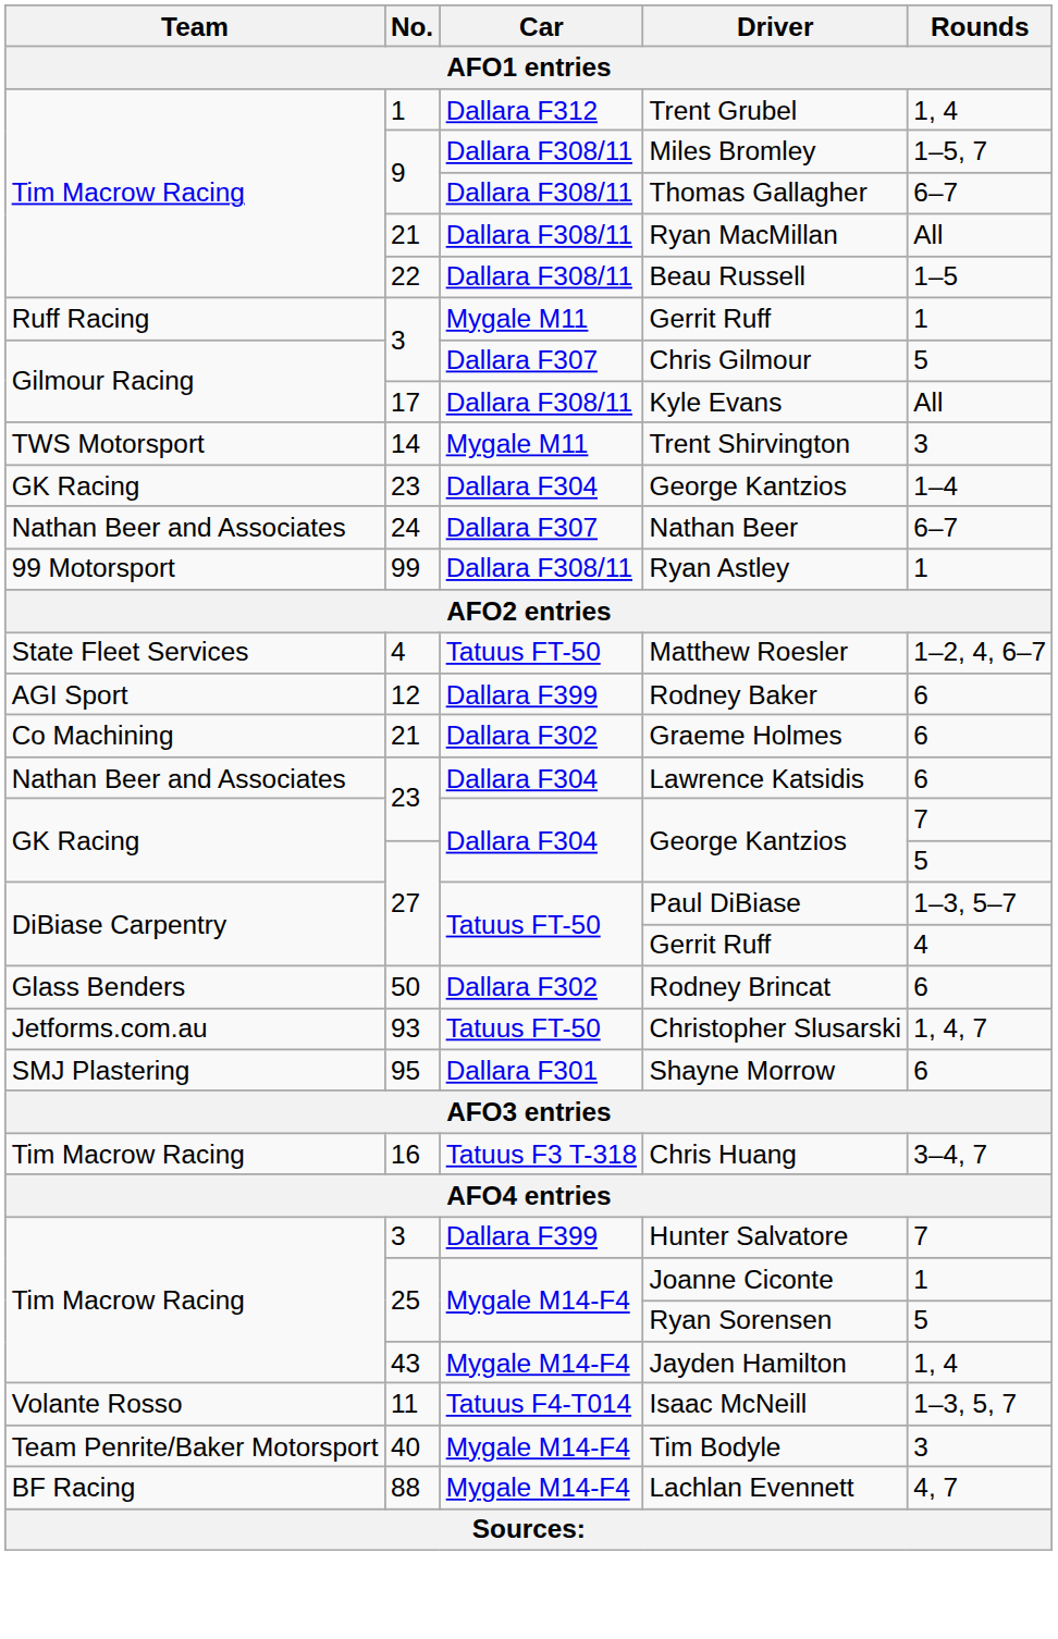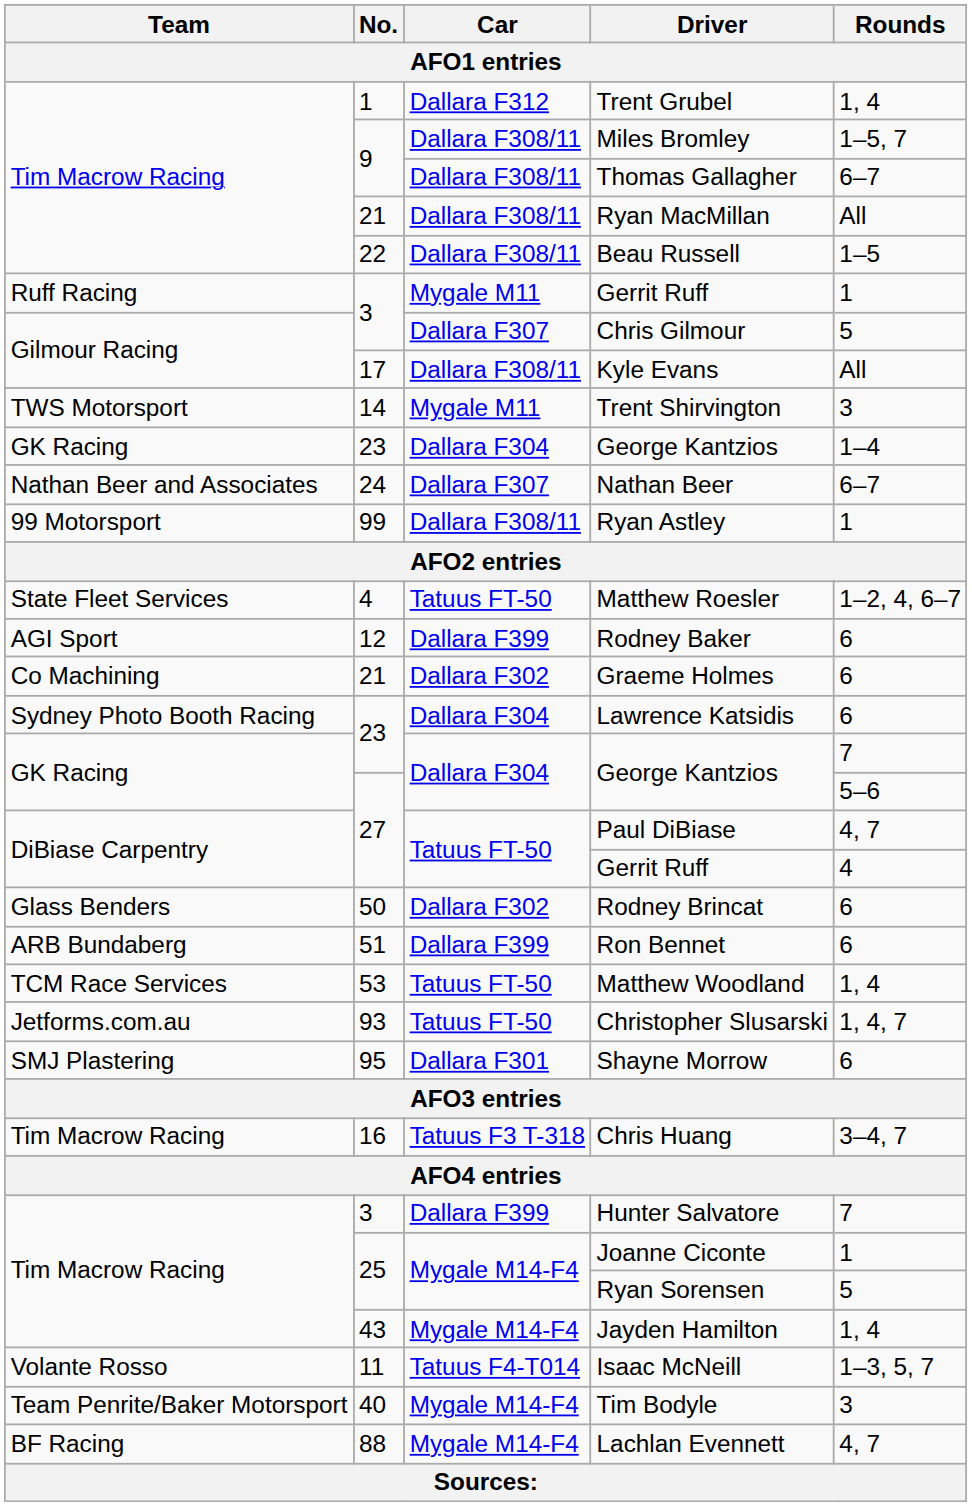 <table class="wikitable" style="font-size:85%">
 <tr>
 <th>Team</th>
 <th>No.</th>
 <th>Car</th>
 <th>Driver</th>
 <th>Rounds</th>
 </tr>
 <tr>
 <th colspan="5">AFO1 entries</th>
 </tr>
 <tr>
 <td rowspan="5"><a href='#'>Tim Macrow Racing</a></td>
 <td>1</td>
 <td><a href='#'>Dallara F312</a></td>
 <td>Trent Grubel</td>
 <td>1, 4</td>
 </tr>
 <tr>
 <td rowspan="2">9</td>
 <td><a href='#'>Dallara F308/11</a></td>
 <td>Miles Bromley</td>
 <td>1–5, 7</td>
 </tr>
 <tr>
 <td><a href='#'>Dallara F308/11</a></td>
 <td>Thomas Gallagher</td>
 <td>6–7</td>
 </tr>
 <tr>
 <td>21</td>
 <td><a href='#'>Dallara F308/11</a></td>
 <td>Ryan MacMillan</td>
 <td>All</td>
 </tr>
 <tr>
 <td>22</td>
 <td><a href='#'>Dallara F308/11</a></td>
 <td>Beau Russell</td>
 <td>1–5</td>
 </tr>
 <tr>
 <td>Ruff Racing</td>
 <td rowspan="2">3</td>
 <td><a href='#'>Mygale M11</a></td>
 <td>Gerrit Ruff</td>
 <td>1</td>
 </tr>
 <tr>
 <td rowspan="2">Gilmour Racing</td>
 <td><a href='#'>Dallara F307</a></td>
 <td>Chris Gilmour</td>
 <td>5</td>
 </tr>
 <tr>
 <td>17</td>
 <td><a href='#'>Dallara F308/11</a></td>
 <td>Kyle Evans</td>
 <td>All</td>
 </tr>
 <tr>
 <td>TWS Motorsport</td>
 <td>14</td>
 <td><a href='#'>Mygale M11</a></td>
 <td>Trent Shirvington</td>
 <td>3</td>
 </tr>
 <tr>
 <td>GK Racing</td>
 <td>23</td>
 <td><a href='#'>Dallara F304</a></td>
 <td>George Kantzios</td>
 <td>1–4</td>
 </tr>
 <tr>
 <td>Nathan Beer and Associates</td>
 <td>24</td>
 <td><a href='#'>Dallara F307</a></td>
 <td>Nathan Beer</td>
 <td>6–7</td>
 </tr>
 <tr>
 <td>99 Motorsport</td>
 <td>99</td>
 <td><a href='#'>Dallara F308/11</a></td>
 <td>Ryan Astley</td>
 <td>1</td>
 </tr>
 <tr>
 <th colspan="5">AFO2 entries</th>
 </tr>
 <tr>
 <td>State Fleet Services</td>
 <td>4</td>
 <td><a href='#'>Tatuus FT-50</a></td>
 <td>Matthew Roesler</td>
 <td>1–2, 4, 6–7</td>
 </tr>
 <tr>
 <td>AGI Sport</td>
 <td>12</td>
 <td><a href='#'>Dallara F399</a></td>
 <td>Rodney Baker</td>
 <td>6</td>
 </tr>
 <tr>
 <td>Co Machining</td>
 <td>21</td>
 <td><a href='#'>Dallara F302</a></td>
 <td>Graeme Holmes</td>
 <td>6</td>
 </tr>
 <tr>
-<td>Nathan Beer and Associates</td>
+<td>Sydney Photo Booth Racing</td>
 <td rowspan="2">23</td>
 <td><a href='#'>Dallara F304</a></td>
 <td>Lawrence Katsidis</td>
 <td>6</td>
 </tr>
 <tr>
 <td rowspan="2">GK Racing</td>
 <td rowspan="2"><a href='#'>Dallara F304</a></td>
 <td rowspan="2">George Kantzios</td>
 <td>7</td>
 </tr>
 <tr>
 <td rowspan="3">27</td>
-<td>5</td>
+<td>5–6</td>
 </tr>
 <tr>
 <td rowspan="2">DiBiase Carpentry</td>
 <td rowspan="2"><a href='#'>Tatuus FT-50</a></td>
 <td>Paul DiBiase</td>
-<td>1–3, 5–7</td>
+<td>4, 7</td>
 </tr>
 <tr>
 <td>Gerrit Ruff</td>
 <td>4</td>
 </tr>
 <tr>
 <td>Glass Benders</td>
 <td>50</td>
 <td><a href='#'>Dallara F302</a></td>
 <td>Rodney Brincat</td>
 <td>6</td>
+</tr>
+<tr>
+<td>ARB Bundaberg</td>
+<td>51</td>
+<td><a href='#'>Dallara F399</a></td>
+<td>Ron Bennet</td>
+<td>6</td>
+</tr>
+<tr>
+<td>TCM Race Services</td>
+<td>53</td>
+<td><a href='#'>Tatuus FT-50</a></td>
+<td>Matthew Woodland</td>
+<td>1, 4</td>
 </tr>
 <tr>
 <td>Jetforms.com.au</td>
 <td>93</td>
 <td><a href='#'>Tatuus FT-50</a></td>
 <td>Christopher Slusarski</td>
 <td>1, 4, 7</td>
 </tr>
 <tr>
 <td>SMJ Plastering</td>
 <td>95</td>
 <td><a href='#'>Dallara F301</a></td>
 <td>Shayne Morrow</td>
 <td>6</td>
 </tr>
 <tr>
 <th colspan="5">AFO3 entries</th>
 </tr>
 <tr>
 <td>Tim Macrow Racing</td>
 <td>16</td>
 <td><a href='#'>Tatuus F3 T-318</a></td>
 <td>Chris Huang</td>
 <td>3–4, 7</td>
 </tr>
 <tr>
 <th colspan="5">AFO4 entries</th>
 </tr>
 <tr>
 <td rowspan="4">Tim Macrow Racing</td>
 <td>3</td>
 <td><a href='#'>Dallara F399</a></td>
 <td>Hunter Salvatore</td>
 <td>7</td>
 </tr>
 <tr>
 <td rowspan="2">25</td>
 <td rowspan="2"><a href='#'>Mygale M14-F4</a></td>
 <td>Joanne Ciconte</td>
 <td>1</td>
 </tr>
 <tr>
 <td>Ryan Sorensen</td>
 <td>5</td>
 </tr>
 <tr>
 <td>43</td>
 <td><a href='#'>Mygale M14-F4</a></td>
 <td>Jayden Hamilton</td>
 <td>1, 4</td>
 </tr>
 <tr>
 <td>Volante Rosso</td>
 <td>11</td>
 <td><a href='#'>Tatuus F4-T014</a></td>
 <td>Isaac McNeill</td>
 <td>1–3, 5, 7</td>
 </tr>
 <tr>
 <td>Team Penrite/Baker Motorsport</td>
 <td>40</td>
 <td><a href='#'>Mygale M14-F4</a></td>
 <td>Tim Bodyle</td>
 <td>3</td>
 </tr>
 <tr>
 <td>BF Racing</td>
 <td>88</td>
 <td><a href='#'>Mygale M14-F4</a></td>
 <td>Lachlan Evennett</td>
 <td>4, 7</td>
 </tr>
 <tr>
 <th colspan="5">Sources: </th>
 </tr>
 </table>
